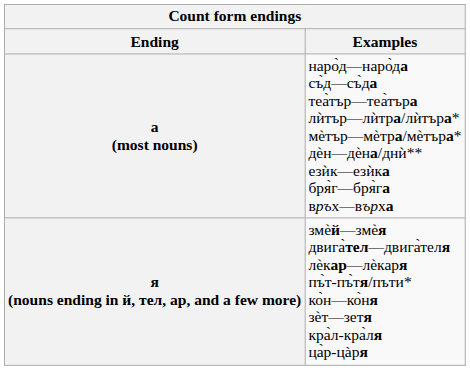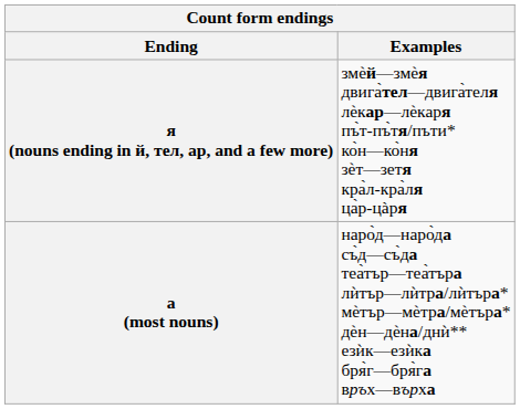 <table class="wikitable">
 <tr>
 <th colspan="2">Count form endings</th>
 </tr>
 <tr>
 <th>Ending</th>
 <th>Examples</th>
 </tr>
 <tr>
+<th><strong>я</strong><br>(nouns ending in й, тел, ар, and a few more)</th>
+<td>змѐ<strong>й</strong>—змѐ<strong>я</strong><br>двига̀<strong>тел</strong>—двига̀тел<strong>я</strong><br>лѐк<strong>ар</strong>—лѐкар<strong>я</strong><br>пъ̀т-пъ̀т<strong>я</strong>/пъти*<br>ко̀н—ко̀н<strong>я</strong><br>зѐт—зет<strong>я</strong><br>кра̀л-кра̀л<strong>я</strong><br>ца̀р-цàр<strong>я</strong></td>
+</tr>
+<tr>
 <th><strong>а</strong><br>(most nouns)</th>
 <td>наро̀д—наро̀д<strong>а</strong><br>съ̀д—съ̀д<strong>а</strong><br>теа̀тър—теа̀тър<strong>а</strong><br>лѝтър—лѝтр<strong>а</strong>/лѝтър<strong>а</strong>*<br>мѐтър—мѐтр<strong>а</strong>/мѐтър<strong>а</strong>*<br>дѐн—дѐн<strong>а</strong>/днѝ**<br>езѝк—езѝк<strong>а</strong><br>бря̀г—бря̀г<strong>а</strong><br>в<em>ръ</em>х—в<em>ър</em>х<strong>а</strong></td>
 </tr>
-<tr>
-<th><strong>я</strong><br>(nouns ending in й, тел, ар, and a few more)</th>
-<td>змѐ<strong>й</strong>—змѐ<strong>я</strong><br>двига̀<strong>тел</strong>—двига̀тел<strong>я</strong><br>лѐк<strong>ар</strong>—лѐкар<strong>я</strong><br>пъ̀т-пъ̀т<strong>я</strong>/пъти*<br>ко̀н—ко̀н<strong>я</strong><br>зѐт—зет<strong>я</strong><br>кра̀л-кра̀л<strong>я</strong><br>ца̀р-цàр<strong>я</strong></td>
-</tr>
 </table>
